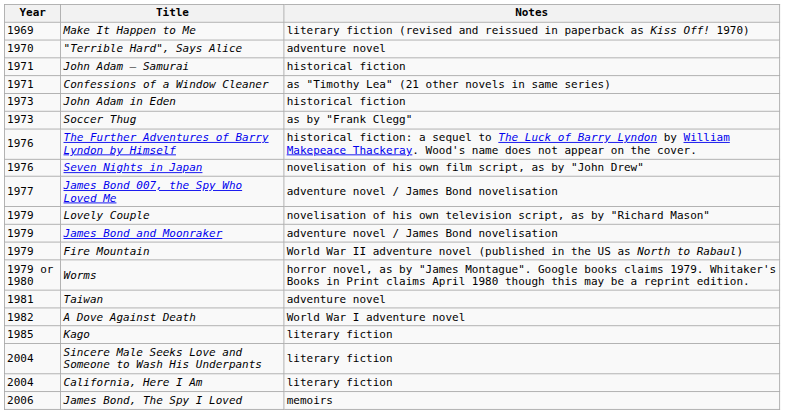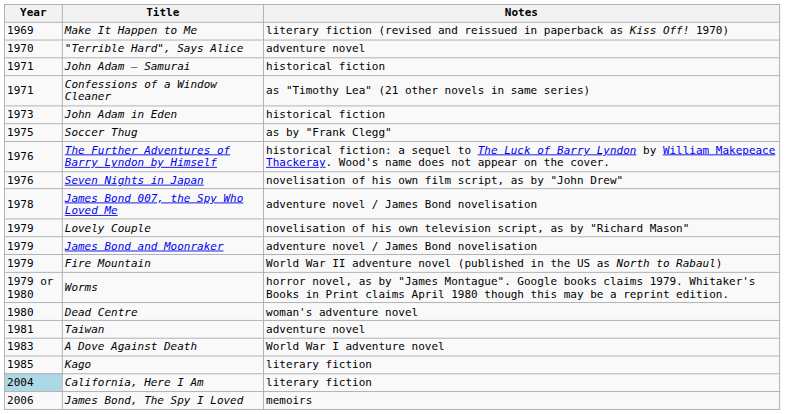 <table class="wikitable" style="font-size: 95%;">
 <tr>
 <th>Year</th>
 <th>Title</th>
 <th>Notes</th>
 </tr>
 <tr>
 <td>1969</td>
 <td><em>Make It Happen to Me</em></td>
 <td>literary fiction (revised and reissued in paperback as <em>Kiss Off!</em> 1970)</td>
 </tr>
 <tr>
 <td>1970</td>
 <td><em>"Terrible Hard", Says Alice</em></td>
 <td>adventure novel</td>
 </tr>
 <tr>
 <td>1971</td>
 <td><em>John Adam – Samurai</em></td>
 <td>historical fiction</td>
 </tr>
 <tr>
 <td>1971</td>
 <td><em>Confessions of a Window Cleaner</em></td>
 <td>as "Timothy Lea" (21 other novels in same series)</td>
 </tr>
 <tr>
 <td>1973</td>
 <td><em>John Adam in Eden</em></td>
 <td>historical fiction</td>
 </tr>
 <tr>
-<td>1973</td>
+<td>1975</td>
 <td><em>Soccer Thug</em></td>
 <td>as by "Frank Clegg"</td>
 </tr>
 <tr>
 <td>1976</td>
 <td><em><a href='#'>The Further Adventures of Barry Lyndon by Himself</a></em></td>
 <td>historical fiction: a sequel to <em><a href='#'>The Luck of Barry Lyndon</a></em> by <a href='#'>William Makepeace Thackeray</a>. Wood's name does not appear on the cover.</td>
 </tr>
 <tr>
 <td>1976</td>
 <td><em><a href='#'>Seven Nights in Japan</a></em></td>
 <td>novelisation of his own film script, as by "John Drew"</td>
 </tr>
 <tr>
-<td>1977</td>
+<td>1978</td>
 <td><em><a href='#'>James Bond 007, the Spy Who Loved Me</a></em></td>
 <td>adventure novel / James Bond novelisation</td>
 </tr>
 <tr>
 <td>1979</td>
 <td><em>Lovely Couple</em></td>
 <td>novelisation of his own television script, as by "Richard Mason"</td>
 </tr>
 <tr>
 <td>1979</td>
 <td><em><a href='#'>James Bond and Moonraker</a></em></td>
 <td>adventure novel / James Bond novelisation</td>
 </tr>
 <tr>
 <td>1979</td>
 <td><em>Fire Mountain</em></td>
 <td>World War II adventure novel (published in the US as <em>North to Rabaul</em>)</td>
 </tr>
 <tr>
 <td>1979 or 1980</td>
 <td><em>Worms</em></td>
 <td>horror novel, as by "James Montague". Google books claims 1979. Whitaker's Books in Print claims April 1980 though this may be a reprint edition.</td>
 </tr>
 <tr>
+<td>1980</td>
+<td><em>Dead Centre</em></td>
+<td>woman's adventure novel</td>
+</tr>
+<tr>
 <td>1981</td>
 <td><em>Taiwan</em></td>
 <td>adventure novel</td>
 </tr>
 <tr>
-<td>1982</td>
+<td>1983</td>
 <td><em>A Dove Against Death</em></td>
 <td>World War I adventure novel</td>
 </tr>
 <tr>
 <td>1985</td>
 <td><em>Kago</em></td>
 <td>literary fiction</td>
 </tr>
 <tr>
-<td>2004</td>
-<td><em>Sincere Male Seeks Love and Someone to Wash His Underpants</em></td>
-<td>literary fiction  </td>
-</tr>
-<tr>
-<td>2004</td>
+<td style="background: lightblue;">2004</td>
 <td><em>California, Here I Am</em></td>
 <td>literary fiction  </td>
 </tr>
 <tr>
 <td>2006</td>
 <td><em>James Bond, The Spy I Loved</em></td>
 <td>memoirs</td>
 </tr>
 </table>
